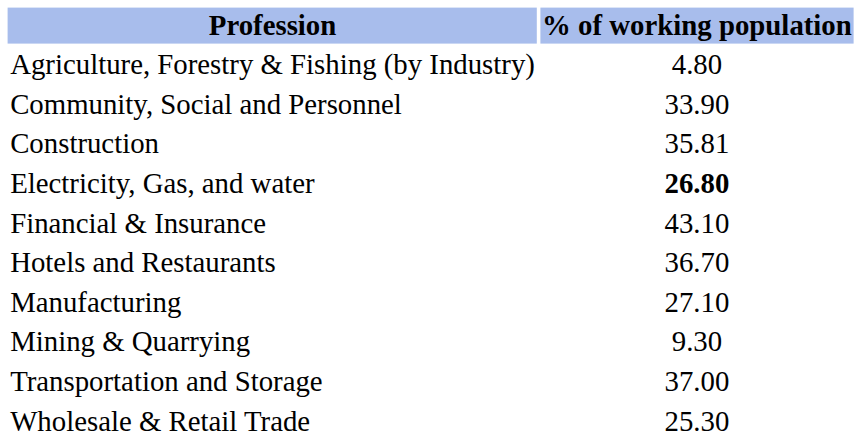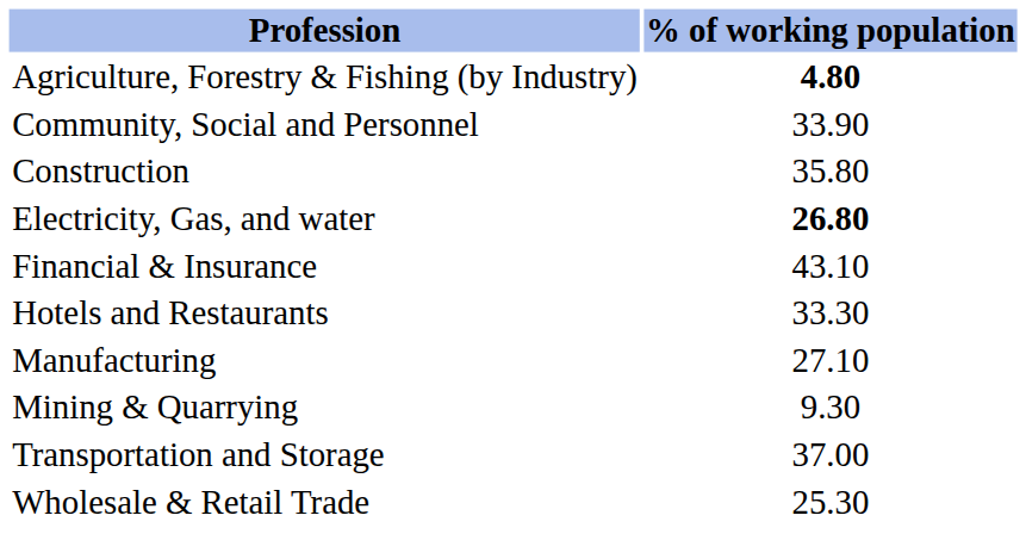 <table class="toccolours" style="clear:right; float:right; background:#ffffff; margin: 0 0 0.5em 1em; width:300">
 <tr>
 <td style="text-align:center;background:#A8BDEC"><strong>Profession</strong></td>
 <td style="text-align:center;background:#A8BDEC"><strong>% of working population</strong></td>
 </tr>
 <tr>
 <td>Agriculture, Forestry & Fishing (by Industry)</td>
-<td style="text-align:center;">4.80</td>
+<td style="text-align:center;"><strong>4.80</strong></td>
 </tr>
 <tr>
 <td>Community, Social and Personnel</td>
 <td style="text-align:center;">33.90</td>
 </tr>
 <tr>
 <td>Construction</td>
-<td style="text-align:center;">35.81</td>
+<td style="text-align:center;">35.80</td>
 </tr>
 <tr>
 <td>Electricity, Gas, and water</td>
 <td style="text-align:center;"><strong>26.80</strong></td>
 </tr>
 <tr>
 <td>Financial & Insurance</td>
 <td style="text-align:center;">43.10</td>
 </tr>
 <tr>
 <td>Hotels and Restaurants</td>
-<td style="text-align:center;">36.70</td>
+<td style="text-align:center;">33.30</td>
 </tr>
 <tr>
 <td>Manufacturing</td>
 <td style="text-align:center;">27.10</td>
 </tr>
 <tr>
 <td>Mining & Quarrying</td>
 <td style="text-align:center;">9.30</td>
 </tr>
 <tr>
 <td>Transportation and Storage</td>
 <td style="text-align:center;">37.00</td>
 </tr>
 <tr>
 <td>Wholesale & Retail Trade</td>
 <td style="text-align:center;">25.30</td>
 </tr>
 </table>
